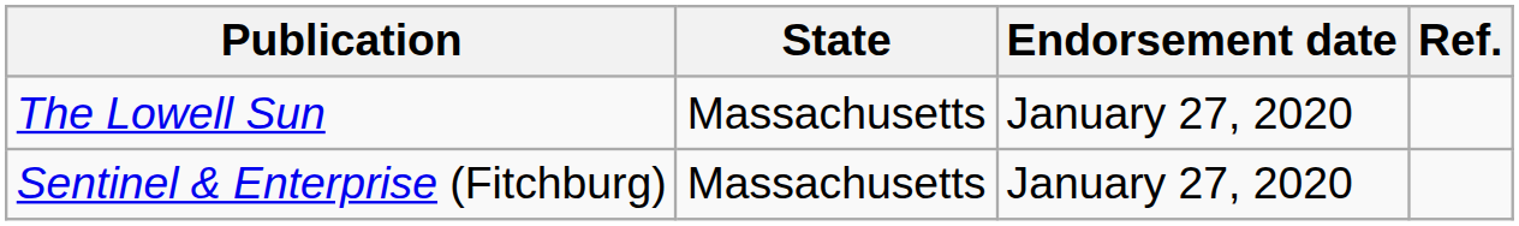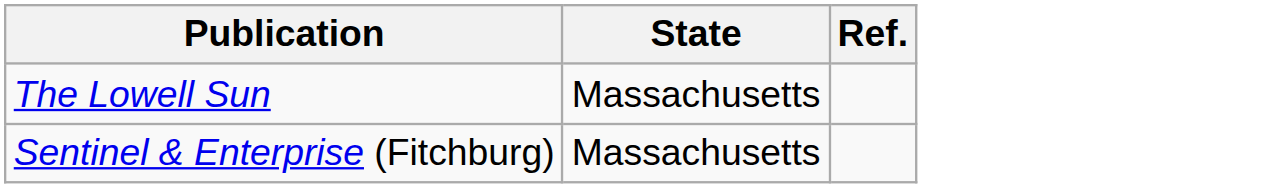 <table class="wikitable sortable">
 <tr valign=bottom>
 <th>Publication</th>
 <th>State</th>
-<th>Endorsement date</th>
 <th>Ref.</th>
 </tr>
 <tr>
 <td><em><a href='#'>The Lowell Sun</a></em></td>
 <td>Massachusetts</td>
-<td>January 27, 2020</td>
 <td></td>
 </tr>
 <tr>
 <td><em><a href='#'>Sentinel & Enterprise</a></em> (Fitchburg)</td>
 <td>Massachusetts</td>
-<td>January 27, 2020</td>
 <td></td>
 </tr>
 </table>
